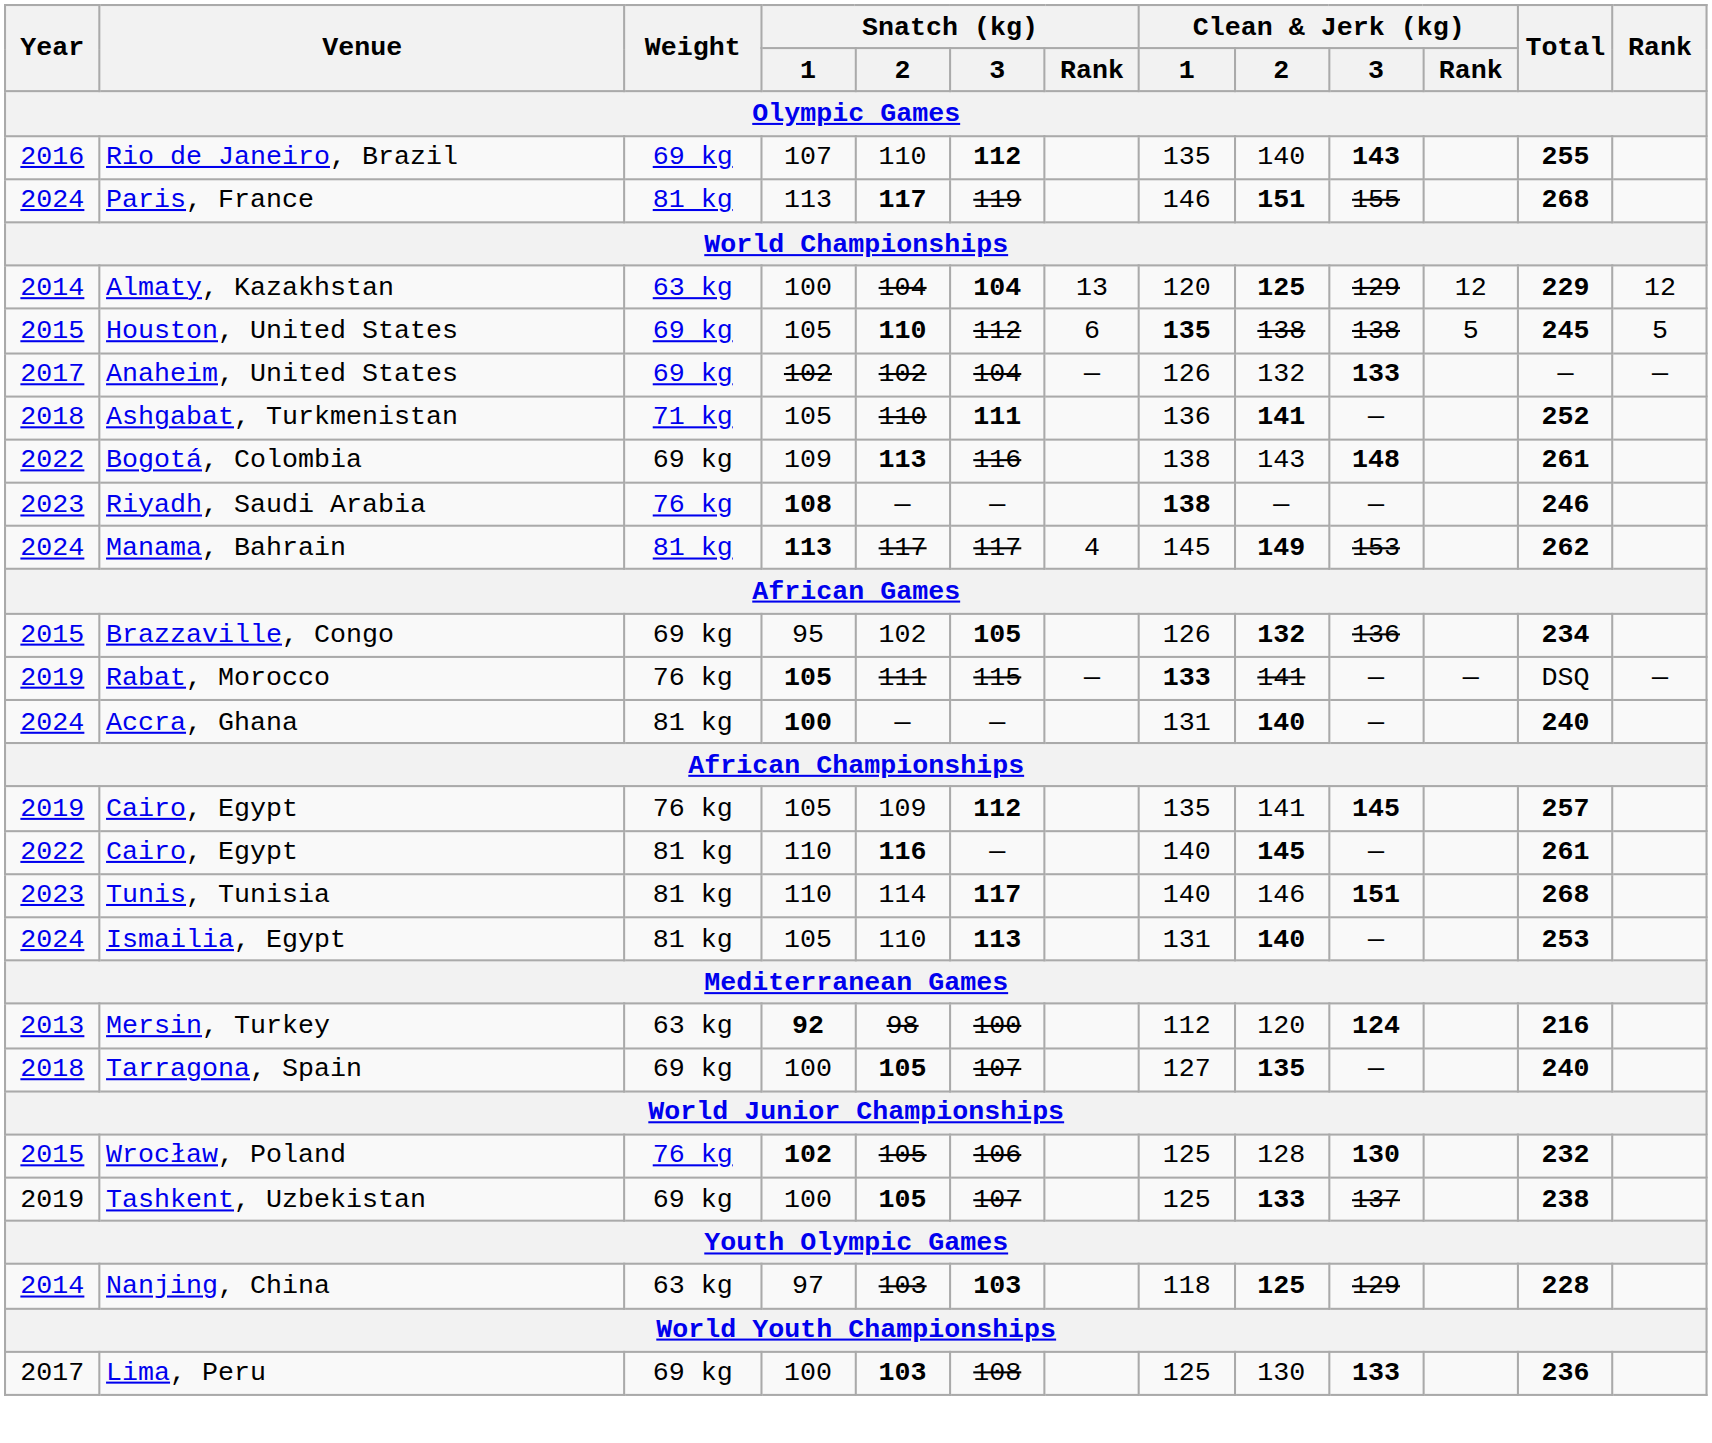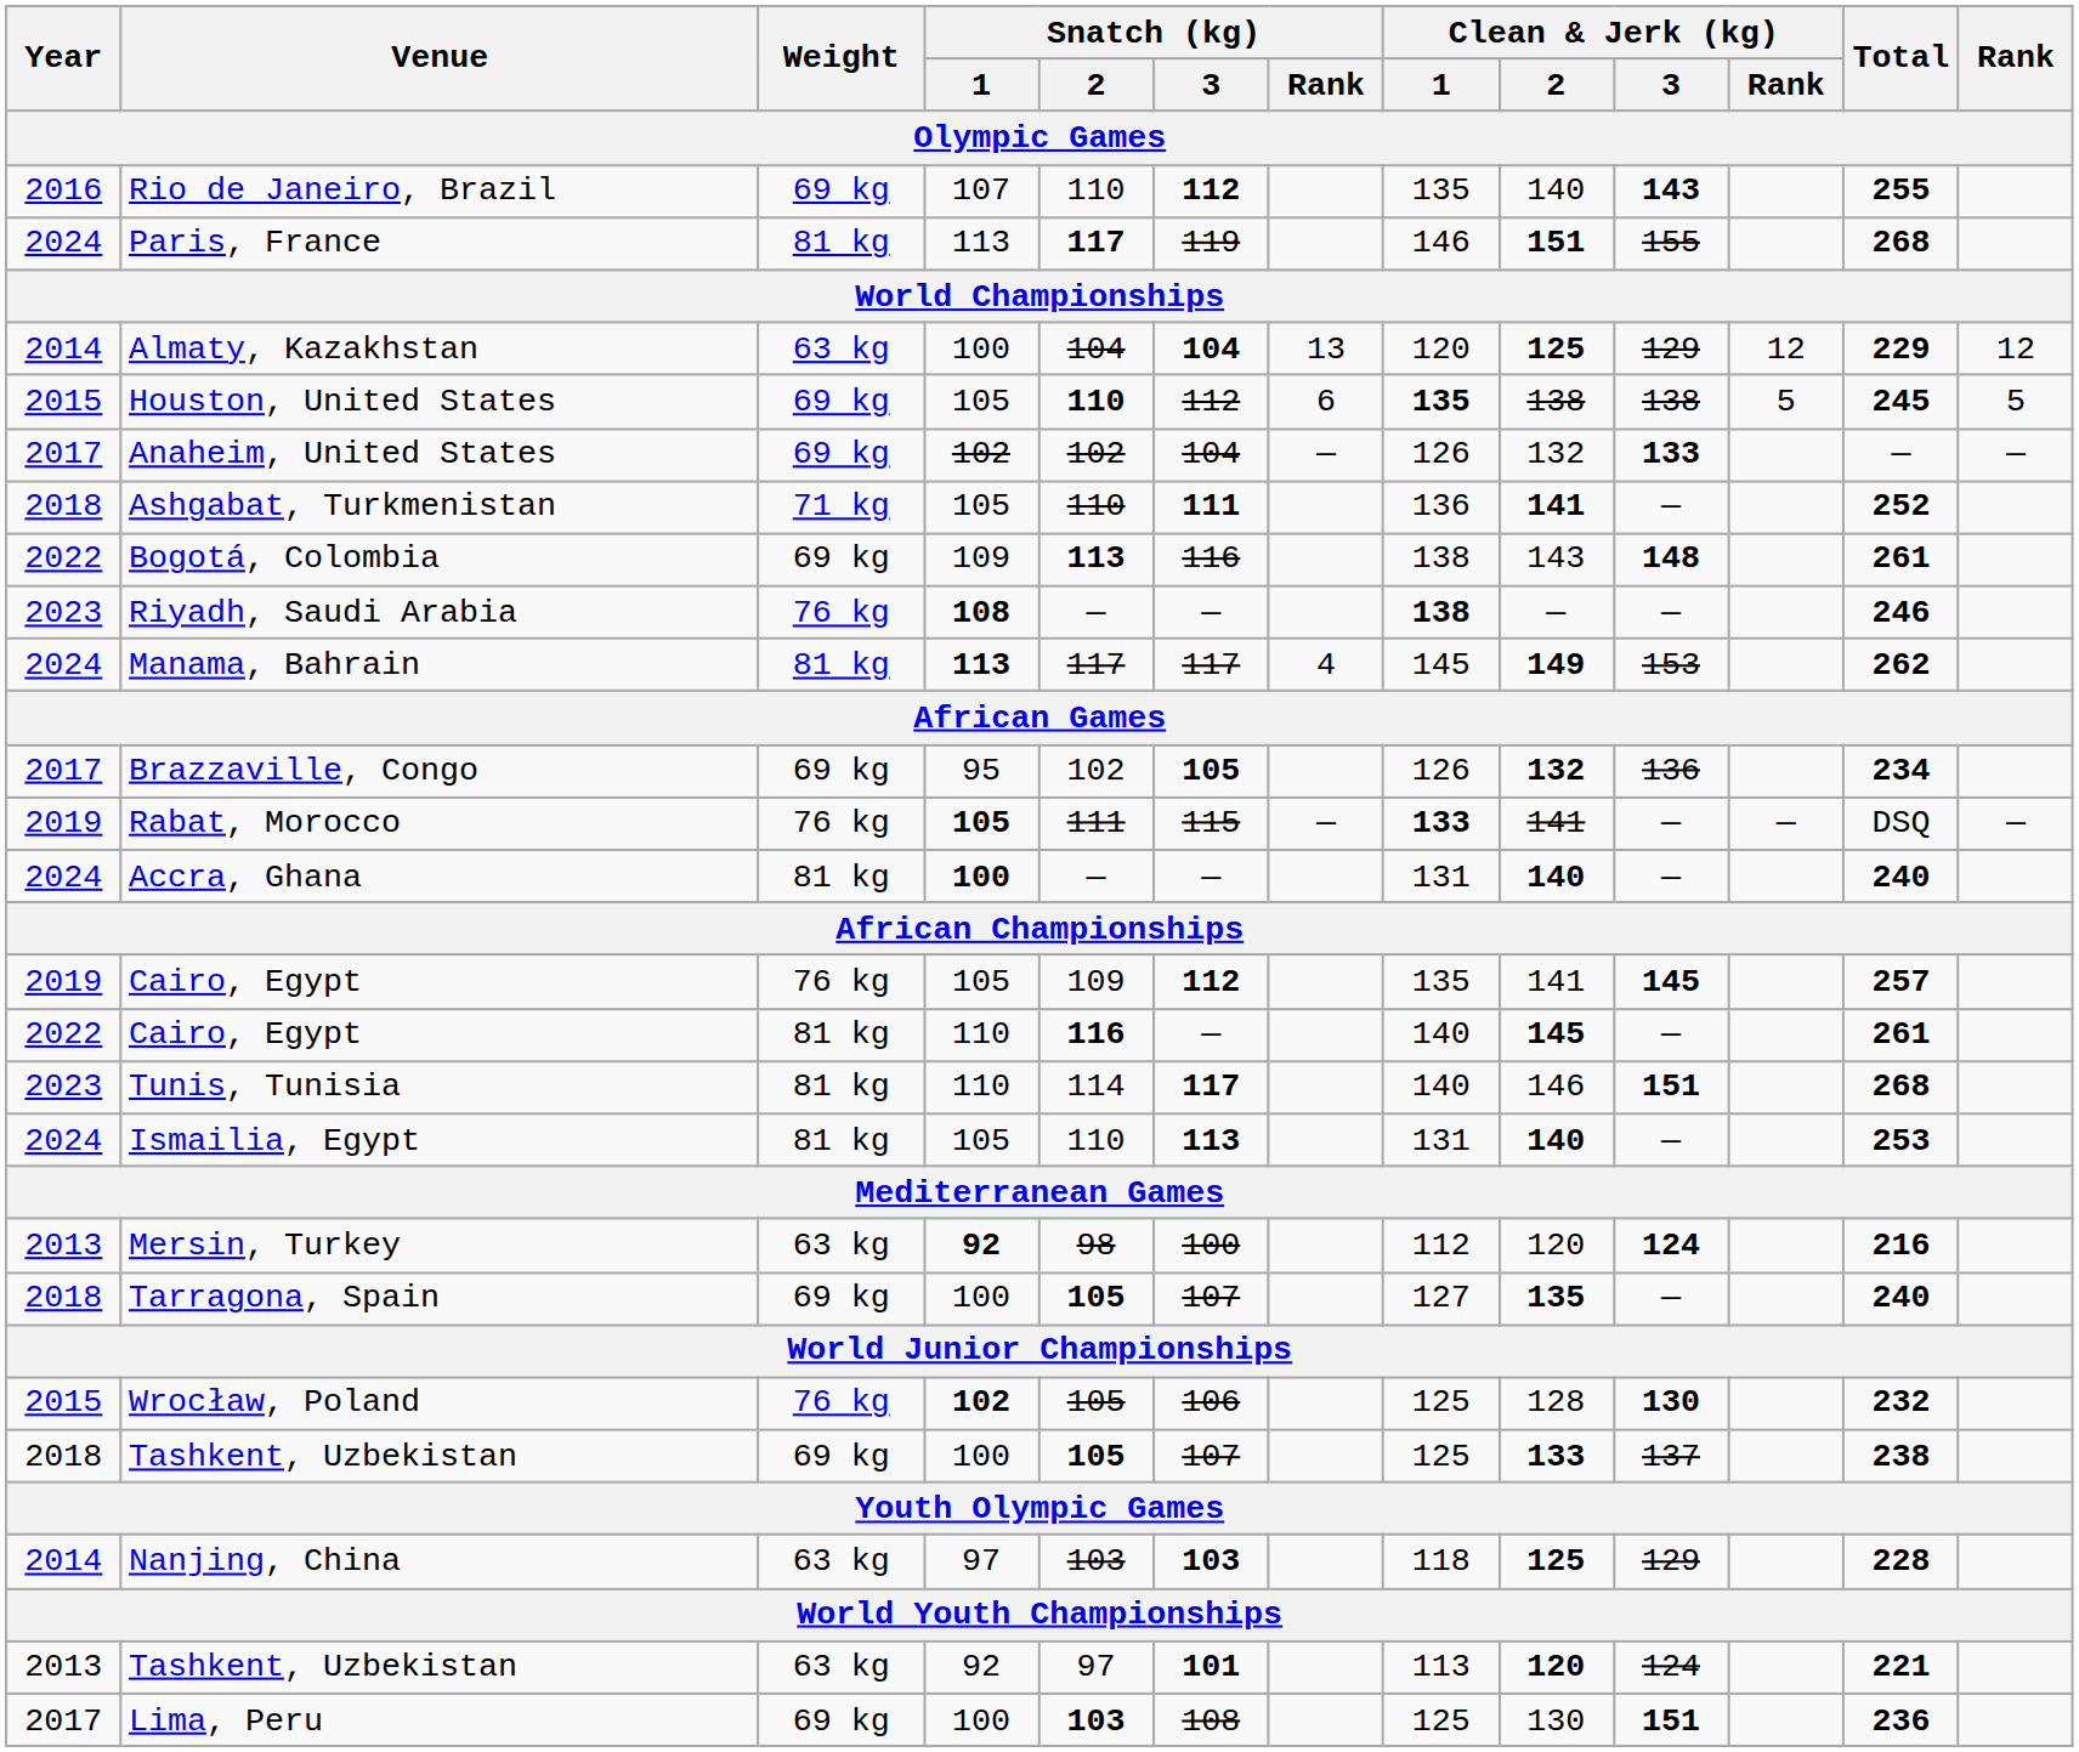 <table class = "wikitable" style="text-align:center;">
 <tr>
 <th rowspan=2 width=40>Year</th>
 <th rowspan=2 width=250>Venue</th>
 <th rowspan=2 width=60>Weight</th>
 <th colspan=4>Snatch (kg)</th>
 <th colspan=4>Clean & Jerk (kg)</th>
 <th rowspan=2 width=40>Total</th>
 <th rowspan=2 width=40>Rank</th>
 </tr>
 <tr>
 <th width=40>1</th>
 <th width=40>2</th>
 <th width=40>3</th>
 <th width=40>Rank</th>
 <th width=40>1</th>
 <th width=40>2</th>
 <th width=40>3</th>
 <th width=40>Rank</th>
 </tr>
 <tr>
 <th colspan=13><a href='#'>Olympic Games</a></th>
 </tr>
 <tr>
 <td><a href='#'>2016</a></td>
 <td align=left><a href='#'>Rio de Janeiro</a>, Brazil</td>
 <td><a href='#'>69 kg</a></td>
 <td>107</td>
 <td>110</td>
 <td><strong>112</strong></td>
 <td></td>
 <td>135</td>
 <td>140</td>
 <td><strong>143</strong></td>
 <td></td>
 <td><strong>255</strong></td>
 <td><strong></strong></td>
 </tr>
 <tr>
 <td><a href='#'>2024</a></td>
 <td align=left><a href='#'>Paris</a>, France</td>
 <td><a href='#'>81 kg</a></td>
 <td>113</td>
 <td><strong>117</strong></td>
 <td><s>119</s></td>
 <td></td>
 <td>146</td>
 <td><strong>151</strong></td>
 <td><s>155</s></td>
 <td></td>
 <td><strong>268</strong></td>
 <td></td>
 </tr>
 <tr>
 <th colspan=13><a href='#'>World Championships</a></th>
 </tr>
 <tr>
 <td><a href='#'>2014</a></td>
 <td align=left><a href='#'>Almaty</a>, Kazakhstan</td>
 <td><a href='#'>63 kg</a></td>
 <td>100</td>
 <td><s>104</s></td>
 <td><strong>104</strong></td>
 <td>13</td>
 <td>120</td>
 <td><strong>125</strong></td>
 <td><s>129</s></td>
 <td>12</td>
 <td><strong>229</strong></td>
 <td>12</td>
 </tr>
 <tr>
 <td><a href='#'>2015</a></td>
 <td align=left><a href='#'>Houston</a>, United States</td>
 <td><a href='#'>69 kg</a></td>
 <td>105</td>
 <td><strong>110</strong></td>
 <td><s>112</s></td>
 <td>6</td>
 <td><strong>135</strong></td>
 <td><s>138</s></td>
 <td><s>138</s></td>
 <td>5</td>
 <td><strong>245</strong></td>
 <td>5</td>
 </tr>
 <tr>
 <td><a href='#'>2017</a></td>
 <td align=left><a href='#'>Anaheim</a>, United States</td>
 <td><a href='#'>69 kg</a></td>
 <td><s>102</s></td>
 <td><s>102</s></td>
 <td><s>104</s></td>
 <td>—</td>
 <td>126</td>
 <td>132</td>
 <td><strong>133</strong></td>
 <td></td>
 <td>—</td>
 <td>—</td>
 </tr>
 <tr>
 <td><a href='#'>2018</a></td>
 <td align=left><a href='#'>Ashgabat</a>, Turkmenistan</td>
 <td><a href='#'>71 kg</a></td>
 <td>105</td>
 <td><s>110</s></td>
 <td><strong>111</strong></td>
 <td></td>
 <td>136</td>
 <td><strong>141</strong></td>
 <td>—</td>
 <td></td>
 <td><strong>252</strong></td>
 <td></td>
 </tr>
 <tr>
 <td><a href='#'>2022</a></td>
 <td align=left><a href='#'>Bogotá</a>, Colombia</td>
 <td>69 kg</td>
 <td>109</td>
 <td><strong>113</strong></td>
 <td><s>116</s></td>
 <td></td>
 <td>138</td>
 <td>143</td>
 <td><strong>148</strong></td>
 <td></td>
 <td><strong>261</strong></td>
 <td></td>
 </tr>
 <tr>
 <td><a href='#'>2023</a></td>
 <td align=left><a href='#'>Riyadh</a>, Saudi Arabia</td>
 <td><a href='#'>76 kg</a></td>
 <td><strong>108</strong></td>
 <td>—</td>
 <td>—</td>
 <td></td>
 <td><strong>138</strong></td>
 <td>—</td>
 <td>—</td>
 <td></td>
 <td><strong>246</strong></td>
 <td></td>
 </tr>
 <tr>
 <td><a href='#'>2024</a></td>
 <td align=left><a href='#'>Manama</a>, Bahrain</td>
 <td><a href='#'>81 kg</a></td>
 <td><strong>113</strong></td>
 <td><s>117</s></td>
 <td><s>117</s></td>
 <td>4</td>
 <td>145</td>
 <td><strong>149</strong></td>
 <td><s>153</s></td>
 <td></td>
 <td><strong>262</strong></td>
 <td></td>
 </tr>
 <tr>
 <th colspan=13><a href='#'>African Games</a></th>
 </tr>
 <tr>
-<td><a href='#'>2015</a></td>
+<td><a href='#'>2017</a></td>
 <td align=left><a href='#'>Brazzaville</a>, Congo</td>
 <td>69 kg</td>
 <td>95</td>
 <td>102</td>
 <td><strong>105</strong></td>
 <td></td>
 <td>126</td>
 <td><strong>132</strong></td>
 <td><s>136</s></td>
 <td></td>
 <td><strong>234</strong></td>
 <td></td>
 </tr>
 <tr>
 <td><a href='#'>2019</a></td>
 <td align=left><a href='#'>Rabat</a>, Morocco</td>
 <td>76 kg</td>
 <td><strong>105</strong></td>
 <td><s>111</s></td>
 <td><s>115</s></td>
 <td>—</td>
 <td><strong>133</strong></td>
 <td><s>141</s></td>
 <td>—</td>
 <td>—</td>
 <td>DSQ</td>
 <td>—</td>
 </tr>
 <tr>
 <td><a href='#'>2024</a></td>
 <td align=left><a href='#'>Accra</a>, Ghana</td>
 <td>81 kg</td>
 <td><strong>100</strong></td>
 <td>—</td>
 <td>—</td>
 <td></td>
 <td>131</td>
 <td><strong>140</strong></td>
 <td>—</td>
 <td></td>
 <td><strong>240</strong></td>
 <td></td>
 </tr>
 <tr>
 <th colspan=13><a href='#'>African Championships</a></th>
 </tr>
 <tr>
 <td><a href='#'>2019</a></td>
 <td align=left><a href='#'>Cairo</a>, Egypt</td>
 <td>76 kg</td>
 <td>105</td>
 <td>109</td>
 <td><strong>112</strong></td>
 <td></td>
 <td>135</td>
 <td>141</td>
 <td><strong>145</strong></td>
 <td></td>
 <td><strong>257</strong></td>
 <td></td>
 </tr>
 <tr>
 <td><a href='#'>2022</a></td>
 <td align=left><a href='#'>Cairo</a>, Egypt</td>
 <td>81 kg</td>
 <td>110</td>
 <td><strong>116</strong></td>
 <td>—</td>
 <td></td>
 <td>140</td>
 <td><strong>145</strong></td>
 <td>—</td>
 <td></td>
 <td><strong>261</strong></td>
 <td></td>
 </tr>
 <tr>
 <td><a href='#'>2023</a></td>
 <td align=left><a href='#'>Tunis</a>, Tunisia</td>
 <td>81 kg</td>
 <td>110</td>
 <td>114</td>
 <td><strong>117</strong></td>
 <td></td>
 <td>140</td>
 <td>146</td>
 <td><strong>151</strong></td>
 <td></td>
 <td><strong>268</strong></td>
 <td></td>
 </tr>
 <tr>
 <td><a href='#'>2024</a></td>
 <td align=left><a href='#'>Ismailia</a>, Egypt</td>
 <td>81 kg</td>
 <td>105</td>
 <td>110</td>
 <td><strong>113</strong></td>
 <td></td>
 <td>131</td>
 <td><strong>140</strong></td>
 <td>—</td>
 <td></td>
 <td><strong>253</strong></td>
 <td></td>
 </tr>
 <tr>
 <th colspan=13><a href='#'>Mediterranean Games</a></th>
 </tr>
 <tr>
 <td><a href='#'>2013</a></td>
 <td align=left><a href='#'>Mersin</a>, Turkey</td>
 <td>63 kg</td>
 <td><strong>92</strong></td>
 <td><s>98</s></td>
 <td><s>100</s></td>
 <td></td>
 <td>112</td>
 <td>120</td>
 <td><strong>124</strong></td>
 <td></td>
 <td><strong>216</strong></td>
 <td></td>
 </tr>
 <tr>
 <td><a href='#'>2018</a></td>
 <td align=left><a href='#'>Tarragona</a>, Spain</td>
 <td>69 kg</td>
 <td>100</td>
 <td><strong>105</strong></td>
 <td><s>107</s></td>
 <td></td>
 <td>127</td>
 <td><strong>135</strong></td>
 <td>—</td>
 <td></td>
 <td><strong>240</strong></td>
 <td></td>
 </tr>
 <tr>
 <th colspan=13><a href='#'>World Junior Championships</a></th>
 </tr>
 <tr>
 <td><a href='#'>2015</a></td>
 <td align=left><a href='#'>Wrocław</a>, Poland</td>
 <td><a href='#'>76 kg</a></td>
 <td><strong>102</strong></td>
 <td><s>105</s></td>
 <td><s>106</s></td>
 <td></td>
 <td>125</td>
 <td>128</td>
 <td><strong>130</strong></td>
 <td></td>
 <td><strong>232</strong></td>
 <td></td>
 </tr>
 <tr>
-<td>2019</td>
+<td>2018</td>
 <td align=left><a href='#'>Tashkent</a>, Uzbekistan</td>
 <td>69 kg</td>
 <td>100</td>
 <td><strong>105</strong></td>
 <td><s>107</s></td>
 <td></td>
 <td>125</td>
 <td><strong>133</strong></td>
 <td><s>137</s></td>
 <td></td>
 <td><strong>238</strong></td>
 <td></td>
 </tr>
 <tr>
 <th colspan=13><a href='#'>Youth Olympic Games</a></th>
 </tr>
 <tr>
 <td><a href='#'>2014</a></td>
 <td align=left><a href='#'>Nanjing</a>, China</td>
 <td>63 kg</td>
 <td>97</td>
 <td><s>103</s></td>
 <td><strong>103</strong></td>
 <td></td>
 <td>118</td>
 <td><strong>125</strong></td>
 <td><s>129</s></td>
 <td></td>
 <td><strong>228</strong></td>
 <td></td>
 </tr>
 <tr>
 <th colspan=13><a href='#'>World Youth Championships</a></th>
 </tr>
 <tr>
+<td>2013</td>
+<td align=left><a href='#'>Tashkent</a>, Uzbekistan</td>
+<td>63 kg</td>
+<td>92</td>
+<td>97</td>
+<td><strong>101</strong></td>
+<td></td>
+<td>113</td>
+<td><strong>120</strong></td>
+<td><s>124</s></td>
+<td></td>
+<td><strong>221</strong></td>
+<td></td>
+</tr>
+<tr>
 <td>2017</td>
 <td align=left><a href='#'>Lima</a>, Peru</td>
 <td>69 kg</td>
 <td>100</td>
 <td><strong>103</strong></td>
 <td><s>108</s></td>
 <td></td>
 <td>125</td>
 <td>130</td>
-<td><strong>133</strong></td>
+<td><strong>151</strong></td>
 <td></td>
 <td><strong>236</strong></td>
 <td></td>
 </tr>
 </table>
